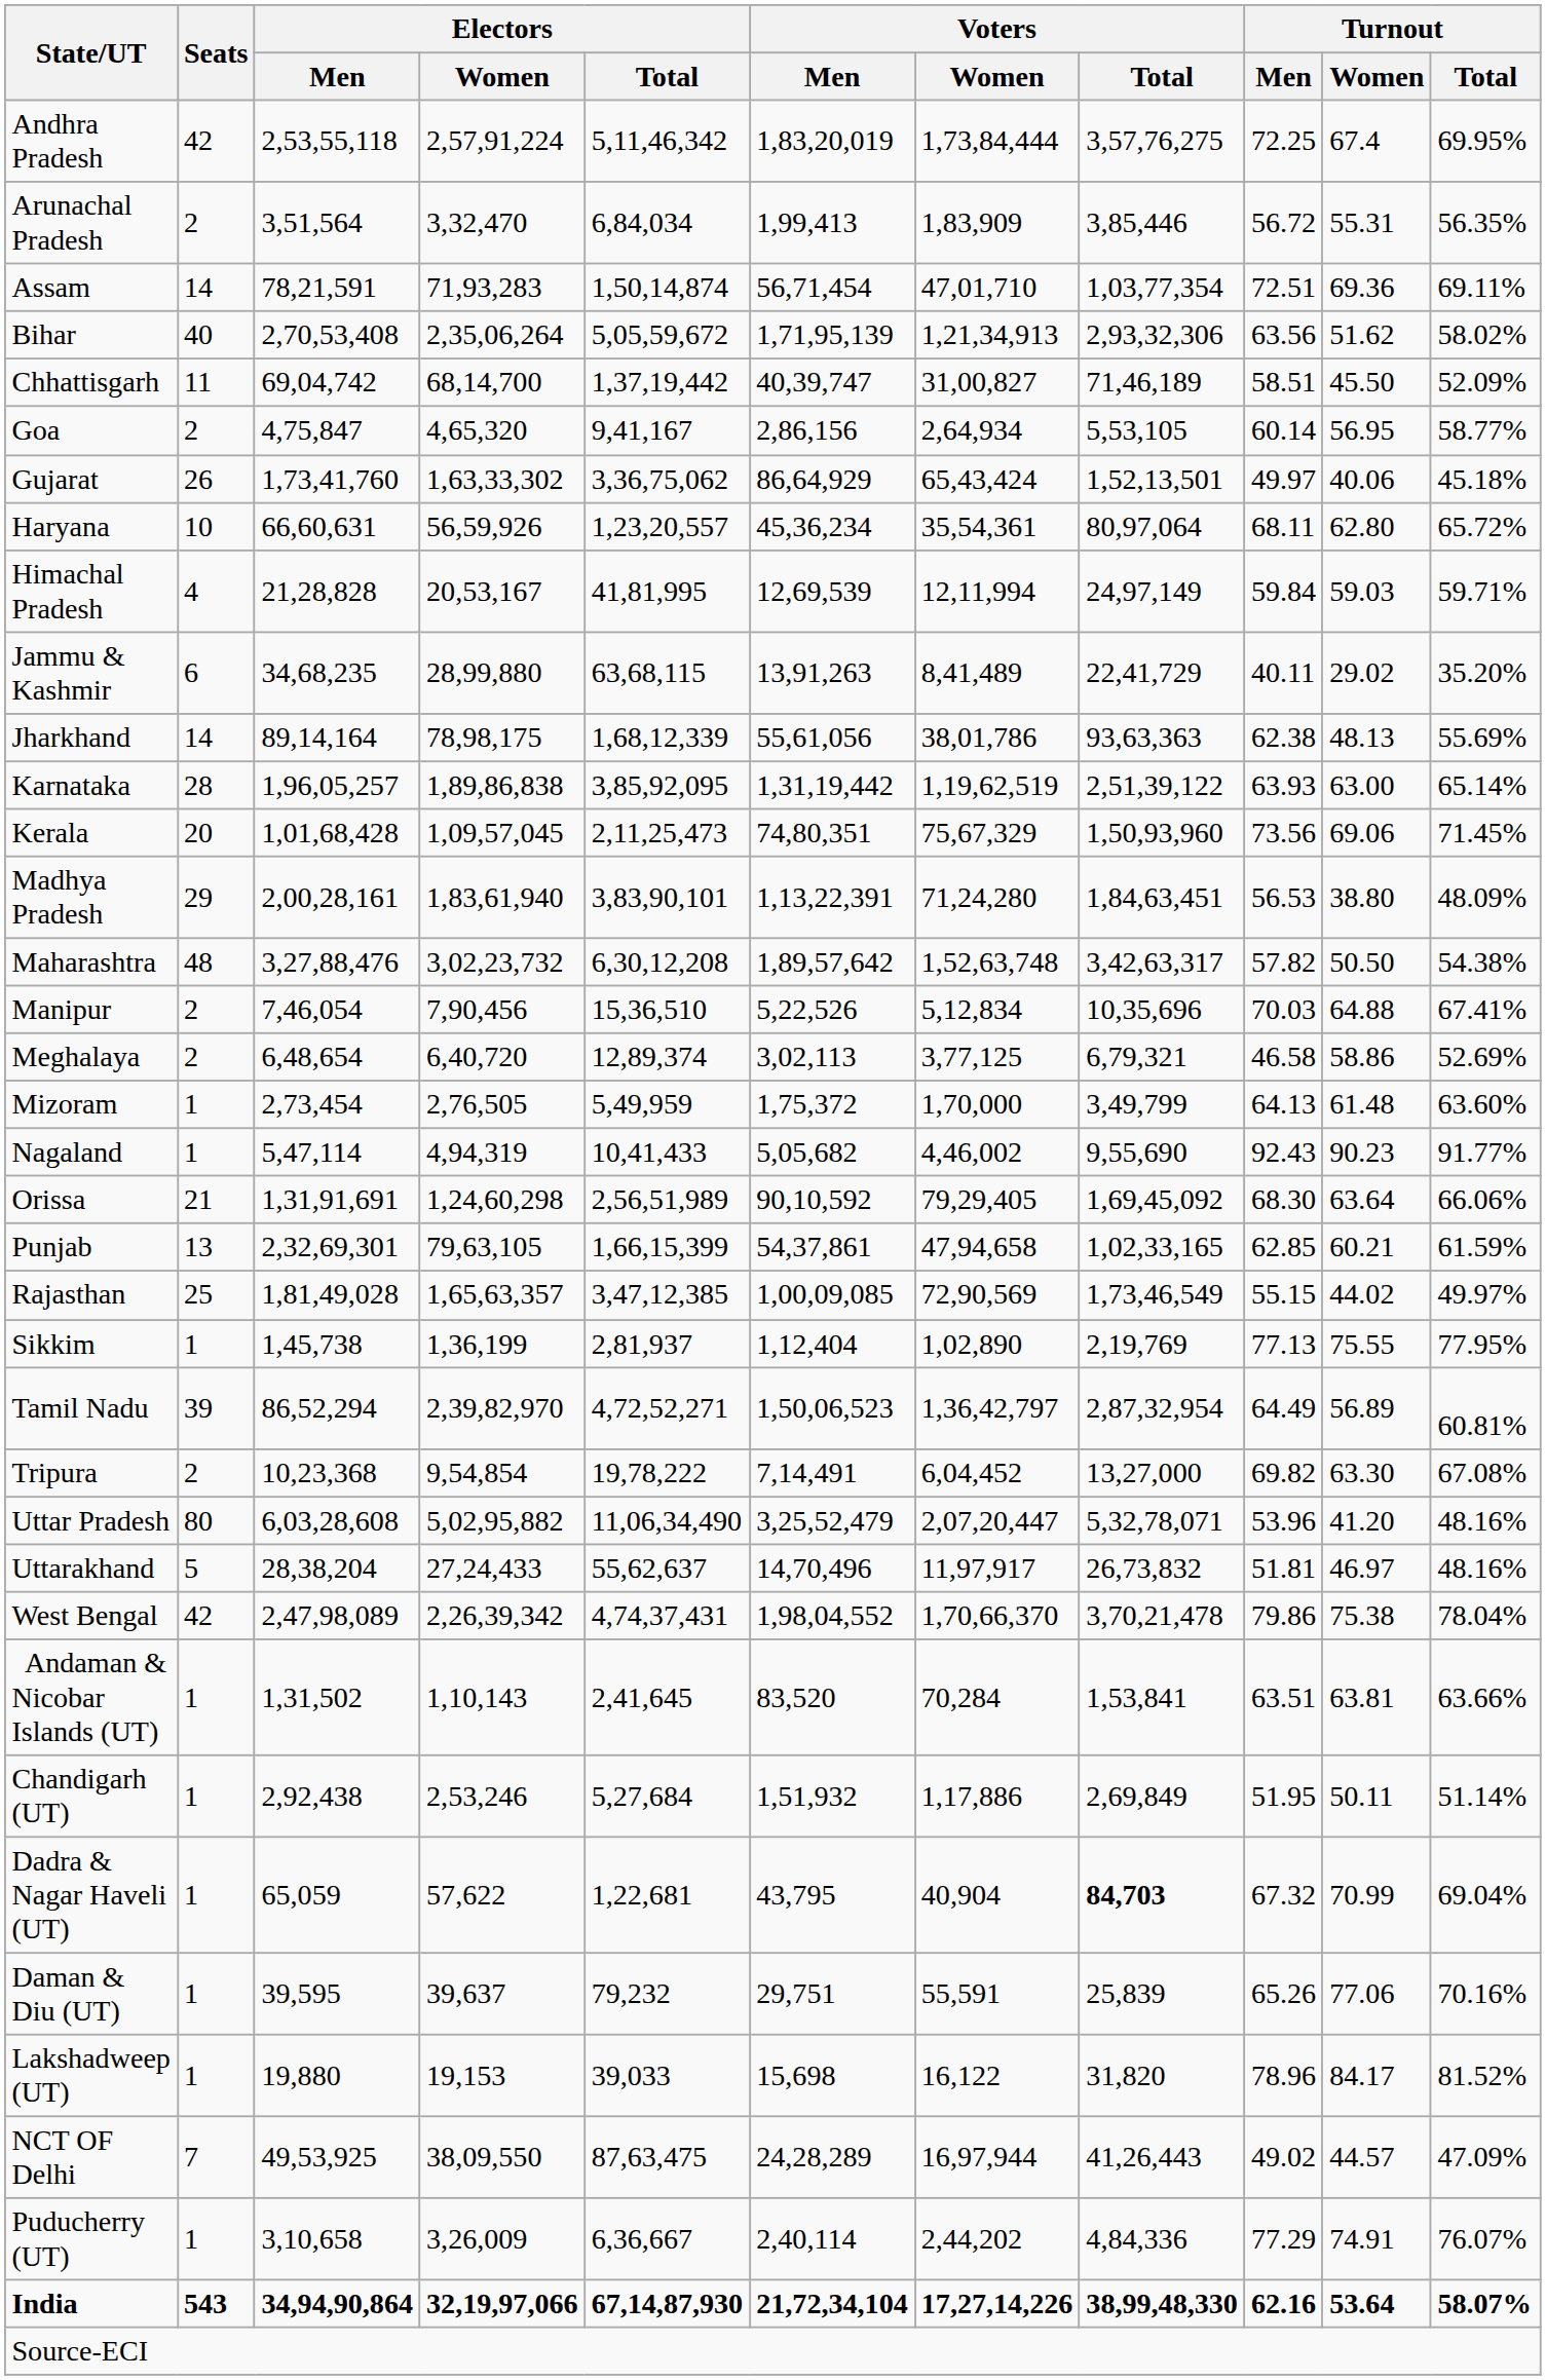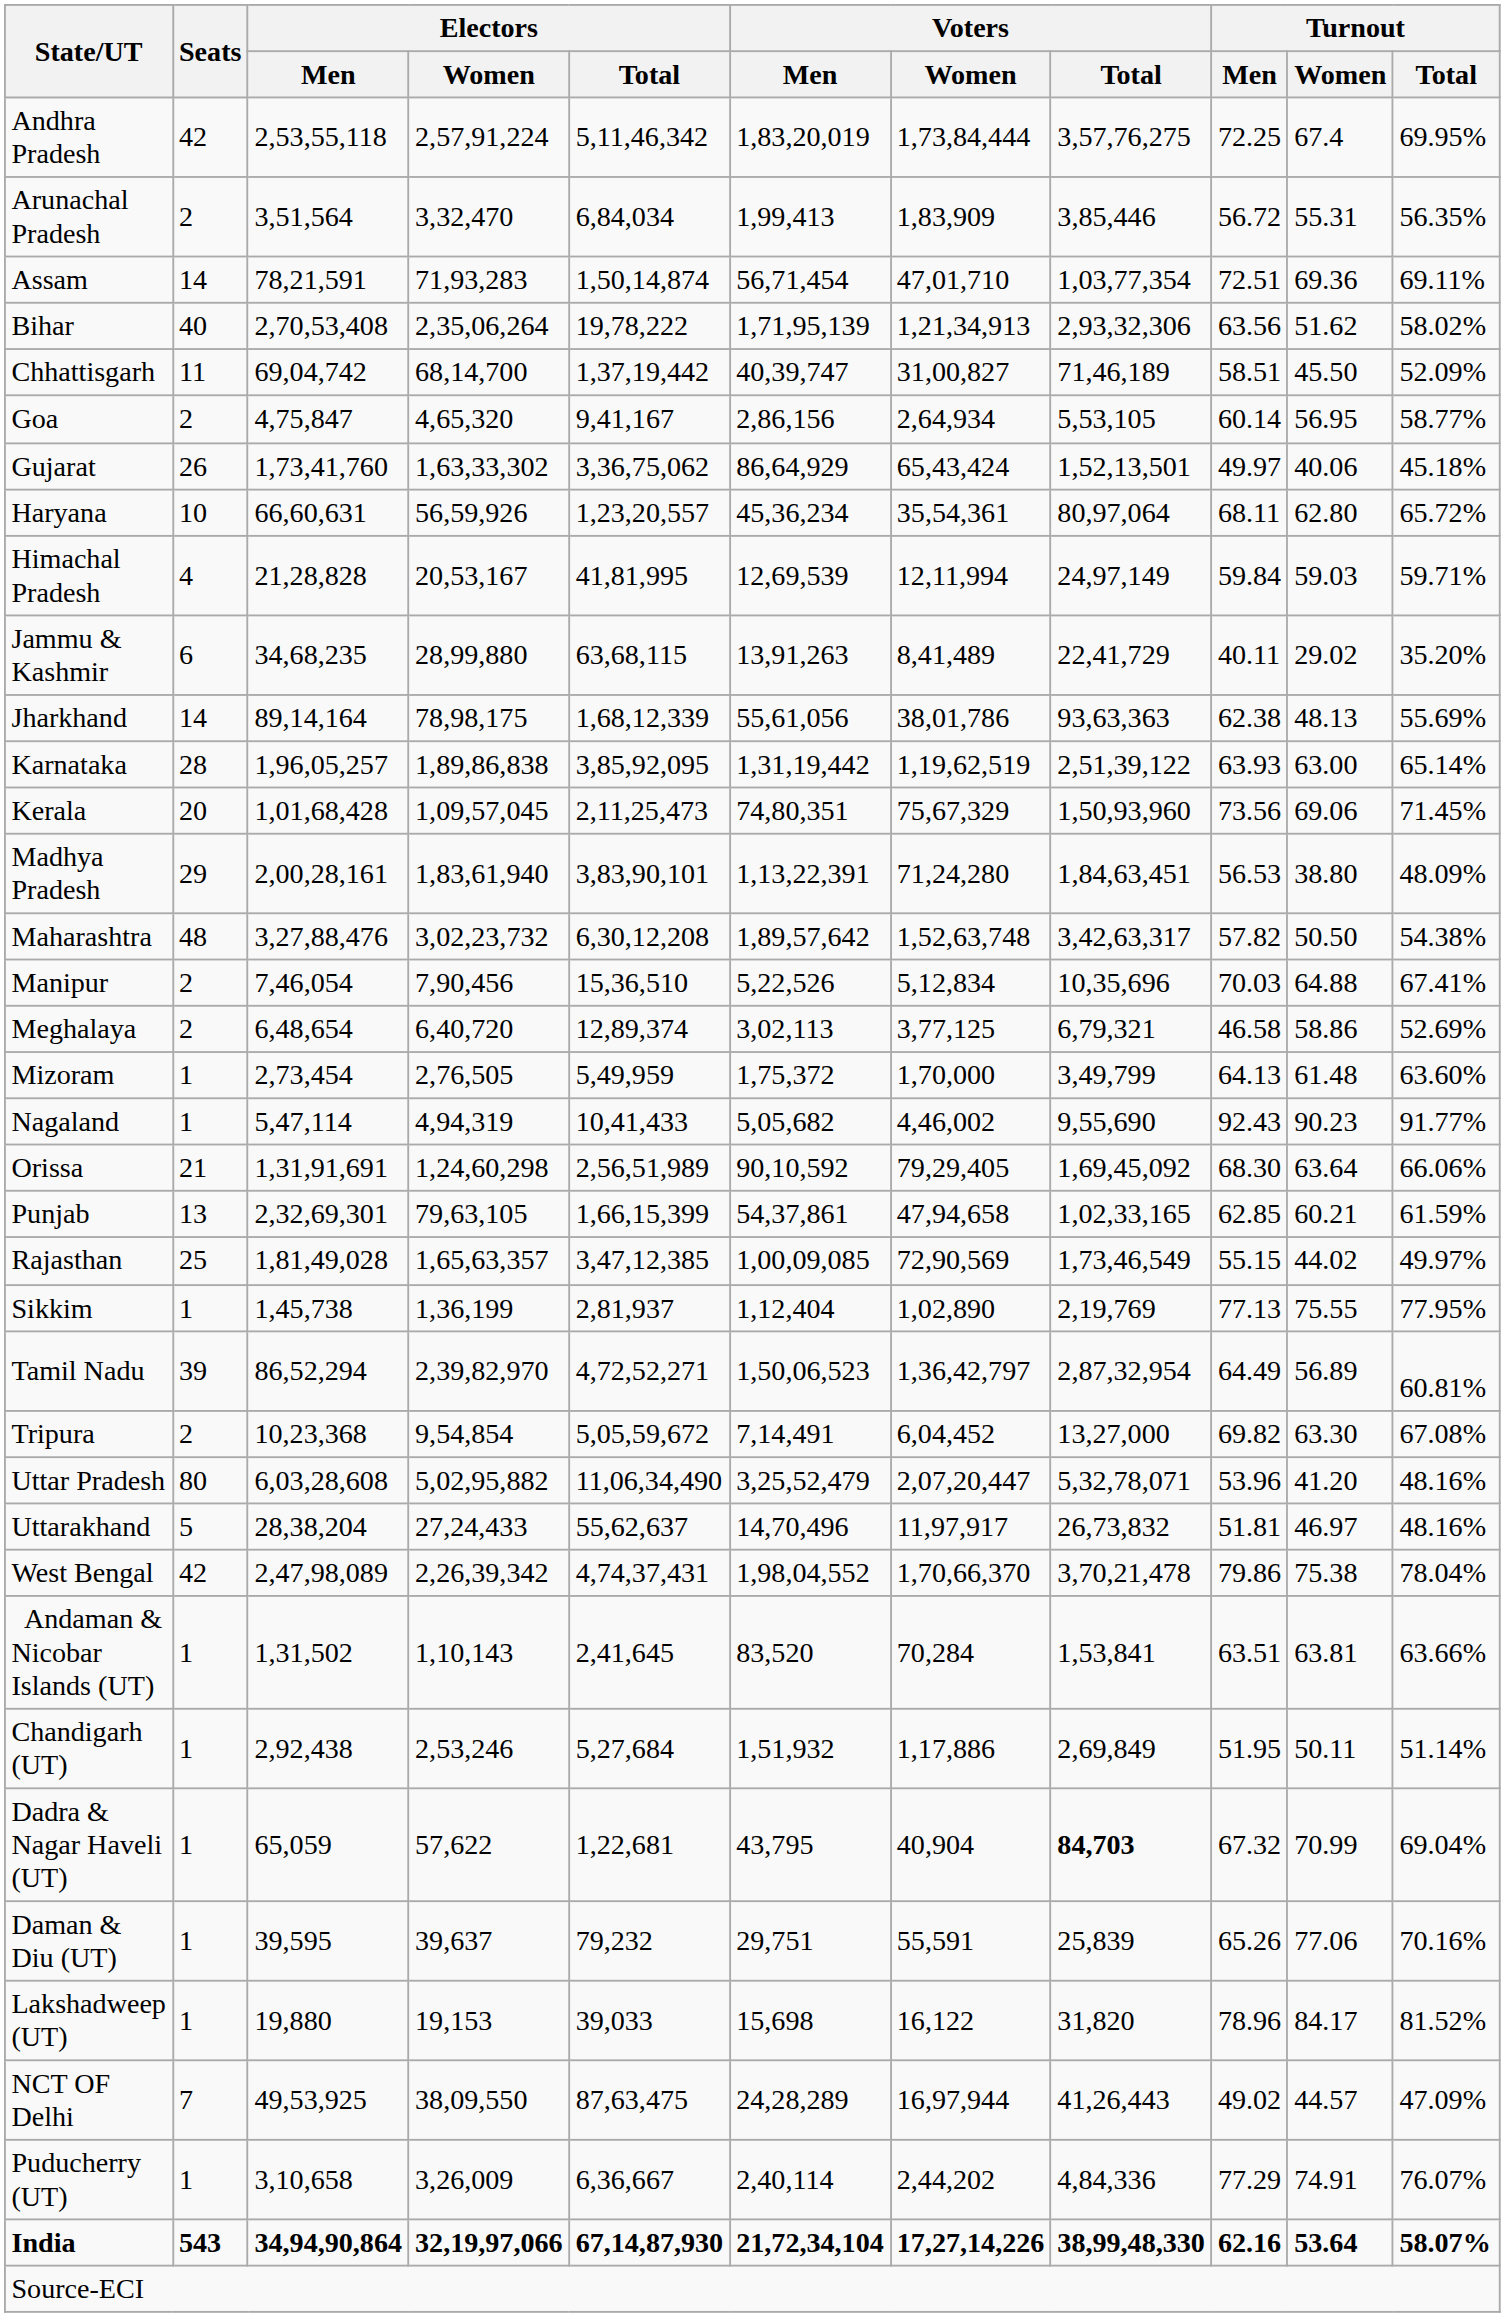 <table class="wikitable sortable" style="font-size:95%;">
 <tr   style="background:#ccc; text-align:center;">
 <th rowspan=2>State/UT</th>
 <th rowspan=2>Seats</th>
 <th colspan=3>Electors</th>
 <th colspan=3>Voters</th>
 <th colspan=3>Turnout</th>
 </tr>
 <tr>
 <th>Men</th>
 <th>Women</th>
 <th>Total</th>
 <th>Men</th>
 <th>Women</th>
 <th>Total</th>
 <th>Men</th>
 <th>Women</th>
 <th>Total</th>
 </tr>
 <tr>
 <td>Andhra Pradesh</td>
 <td>42</td>
 <td>2,53,55,118</td>
 <td>2,57,91,224 </td>
 <td>5,11,46,342</td>
 <td>1,83,20,019</td>
 <td>1,73,84,444</td>
 <td>3,57,76,275</td>
 <td>72.25</td>
 <td>67.4</td>
 <td>69.95%</td>
 </tr>
 <tr>
 <td>Arunachal Pradesh</td>
 <td>2</td>
 <td>3,51,564</td>
 <td>3,32,470</td>
 <td>6,84,034</td>
 <td>1,99,413</td>
 <td>1,83,909 </td>
 <td>3,85,446</td>
 <td>56.72</td>
 <td>55.31</td>
 <td>56.35%</td>
 </tr>
 <tr>
 <td>Assam</td>
 <td>14</td>
 <td>78,21,591</td>
 <td>71,93,283 </td>
 <td>1,50,14,874</td>
 <td>56,71,454</td>
 <td>47,01,710</td>
 <td>1,03,77,354</td>
 <td>72.51</td>
 <td>69.36</td>
 <td>69.11%</td>
 </tr>
 <tr>
 <td>Bihar</td>
 <td>40</td>
 <td>2,70,53,408</td>
 <td>2,35,06,264</td>
-<td>5,05,59,672</td>
+<td>19,78,222</td>
 <td>1,71,95,139</td>
 <td>1,21,34,913</td>
 <td>2,93,32,306</td>
 <td>63.56</td>
 <td>51.62</td>
 <td>58.02%</td>
 </tr>
 <tr>
 <td>Chhattisgarh</td>
 <td>11</td>
 <td>69,04,742</td>
 <td>68,14,700</td>
 <td>1,37,19,442</td>
 <td>40,39,747</td>
 <td>31,00,827</td>
 <td>71,46,189</td>
 <td>58.51</td>
 <td>45.50</td>
 <td>52.09%</td>
 </tr>
 <tr>
 <td>Goa</td>
 <td>2</td>
 <td>4,75,847</td>
 <td>4,65,320</td>
 <td>9,41,167</td>
 <td>2,86,156</td>
 <td>2,64,934</td>
 <td>5,53,105</td>
 <td>60.14</td>
 <td>56.95</td>
 <td>58.77%</td>
 </tr>
 <tr>
 <td>Gujarat</td>
 <td>26</td>
 <td>1,73,41,760</td>
 <td>1,63,33,302</td>
 <td>3,36,75,062</td>
 <td>86,64,929</td>
 <td>65,43,424</td>
 <td>1,52,13,501</td>
 <td>49.97</td>
 <td>40.06</td>
 <td>45.18%</td>
 </tr>
 <tr>
 <td>Haryana</td>
 <td>10</td>
 <td>66,60,631</td>
 <td>56,59,926</td>
 <td>1,23,20,557</td>
 <td>45,36,234</td>
 <td>35,54,361</td>
 <td>80,97,064</td>
 <td>68.11</td>
 <td>62.80</td>
 <td>65.72%</td>
 </tr>
 <tr>
 <td>Himachal Pradesh</td>
 <td>4</td>
 <td>21,28,828</td>
 <td>20,53,167</td>
 <td>41,81,995</td>
 <td>12,69,539</td>
 <td>12,11,994</td>
 <td>24,97,149</td>
 <td>59.84</td>
 <td>59.03</td>
 <td>59.71%</td>
 </tr>
 <tr>
 <td>Jammu & Kashmir</td>
 <td>6</td>
 <td>34,68,235</td>
 <td>28,99,880</td>
 <td>63,68,115</td>
 <td>13,91,263</td>
 <td>8,41,489</td>
 <td>22,41,729</td>
 <td>40.11</td>
 <td>29.02</td>
 <td>35.20%</td>
 </tr>
 <tr>
 <td>Jharkhand</td>
 <td>14</td>
 <td>89,14,164</td>
 <td>78,98,175</td>
 <td>1,68,12,339</td>
 <td>55,61,056</td>
 <td>38,01,786</td>
 <td>93,63,363</td>
 <td>62.38</td>
 <td>48.13</td>
 <td>55.69%</td>
 </tr>
 <tr>
 <td>Karnataka</td>
 <td>28</td>
 <td>1,96,05,257</td>
 <td>1,89,86,838</td>
 <td>3,85,92,095</td>
 <td>1,31,19,442</td>
 <td>1,19,62,519</td>
 <td>2,51,39,122</td>
 <td>63.93</td>
 <td>63.00</td>
 <td>65.14%</td>
 </tr>
 <tr>
 <td>Kerala</td>
 <td>20</td>
 <td>1,01,68,428</td>
 <td>1,09,57,045</td>
 <td>2,11,25,473</td>
 <td>74,80,351</td>
 <td>75,67,329</td>
 <td>1,50,93,960</td>
 <td>73.56</td>
 <td>69.06</td>
 <td>71.45%</td>
 </tr>
 <tr>
 <td>Madhya Pradesh</td>
 <td>29</td>
 <td>2,00,28,161</td>
 <td>1,83,61,940</td>
 <td>3,83,90,101</td>
 <td>1,13,22,391</td>
 <td>71,24,280</td>
 <td>1,84,63,451</td>
 <td>56.53</td>
 <td>38.80</td>
 <td>48.09%</td>
 </tr>
 <tr>
 <td>Maharashtra</td>
 <td>48</td>
 <td>3,27,88,476</td>
 <td>3,02,23,732</td>
 <td>6,30,12,208 </td>
 <td>1,89,57,642</td>
 <td>1,52,63,748</td>
 <td>3,42,63,317</td>
 <td>57.82</td>
 <td>50.50</td>
 <td>54.38%</td>
 </tr>
 <tr>
 <td>Manipur</td>
 <td>2</td>
 <td>7,46,054</td>
 <td>7,90,456</td>
 <td>15,36,510</td>
 <td>5,22,526</td>
 <td>5,12,834</td>
 <td>10,35,696</td>
 <td>70.03</td>
 <td>64.88</td>
 <td>67.41%</td>
 </tr>
 <tr>
 <td>Meghalaya</td>
 <td>2</td>
 <td>6,48,654</td>
 <td>6,40,720</td>
 <td>12,89,374</td>
 <td>3,02,113</td>
 <td>3,77,125</td>
 <td>6,79,321</td>
 <td>46.58</td>
 <td>58.86</td>
 <td>52.69%</td>
 </tr>
 <tr>
 <td>Mizoram</td>
 <td>1</td>
 <td>2,73,454</td>
 <td>2,76,505</td>
 <td>5,49,959</td>
 <td>1,75,372</td>
 <td>1,70,000</td>
 <td>3,49,799</td>
 <td>64.13</td>
 <td>61.48</td>
 <td>63.60%</td>
 </tr>
 <tr>
 <td>Nagaland</td>
 <td>1</td>
 <td>5,47,114</td>
 <td>4,94,319</td>
 <td>10,41,433</td>
 <td>5,05,682</td>
 <td>4,46,002</td>
 <td>9,55,690</td>
 <td>92.43</td>
 <td>90.23</td>
 <td>91.77%</td>
 </tr>
 <tr>
 <td>Orissa</td>
 <td>21</td>
 <td>1,31,91,691</td>
 <td>1,24,60,298</td>
 <td>2,56,51,989</td>
 <td>90,10,592</td>
 <td>79,29,405</td>
 <td>1,69,45,092</td>
 <td>68.30</td>
 <td>63.64</td>
 <td>66.06%</td>
 </tr>
 <tr>
 <td>Punjab</td>
 <td>13</td>
 <td>2,32,69,301</td>
 <td>79,63,105</td>
 <td>1,66,15,399</td>
 <td>54,37,861</td>
 <td>47,94,658</td>
 <td>1,02,33,165</td>
 <td>62.85</td>
 <td>60.21</td>
 <td>61.59%</td>
 </tr>
 <tr>
 <td>Rajasthan</td>
 <td>25</td>
 <td>1,81,49,028</td>
 <td>1,65,63,357</td>
 <td>3,47,12,385</td>
 <td>1,00,09,085</td>
 <td>72,90,569</td>
 <td>1,73,46,549</td>
 <td>55.15</td>
 <td>44.02</td>
 <td>49.97% </td>
 </tr>
 <tr>
 <td>Sikkim</td>
 <td>1</td>
 <td>1,45,738</td>
 <td>1,36,199</td>
 <td>2,81,937</td>
 <td>1,12,404</td>
 <td>1,02,890</td>
 <td>2,19,769</td>
 <td>77.13</td>
 <td>75.55</td>
 <td>77.95%</td>
 </tr>
 <tr>
 <td>Tamil Nadu</td>
 <td>39</td>
 <td>86,52,294</td>
 <td>2,39,82,970</td>
 <td>4,72,52,271</td>
 <td>1,50,06,523</td>
 <td>1,36,42,797</td>
 <td>2,87,32,954</td>
 <td>64.49</td>
 <td>56.89</td>
 <td>  60.81%</td>
 </tr>
 <tr>
 <td>Tripura</td>
 <td>2</td>
 <td>10,23,368</td>
 <td>9,54,854</td>
-<td>19,78,222</td>
+<td>5,05,59,672</td>
 <td>7,14,491</td>
 <td>6,04,452</td>
 <td>13,27,000</td>
 <td>69.82</td>
 <td>63.30</td>
 <td>67.08%</td>
 </tr>
 <tr>
 <td>Uttar Pradesh</td>
 <td>80</td>
 <td>6,03,28,608</td>
 <td>5,02,95,882</td>
 <td>11,06,34,490</td>
 <td>3,25,52,479</td>
 <td>2,07,20,447</td>
 <td>5,32,78,071</td>
 <td>53.96</td>
 <td>41.20</td>
 <td>48.16%</td>
 </tr>
 <tr>
 <td>Uttarakhand</td>
 <td>5</td>
 <td>28,38,204</td>
 <td>27,24,433</td>
 <td>55,62,637</td>
 <td>14,70,496</td>
 <td>11,97,917 </td>
 <td>26,73,832</td>
 <td>51.81</td>
 <td>46.97</td>
 <td>48.16%</td>
 </tr>
 <tr>
 <td>West Bengal</td>
 <td>42</td>
 <td>2,47,98,089</td>
 <td>2,26,39,342</td>
 <td>4,74,37,431</td>
 <td>1,98,04,552</td>
 <td>1,70,66,370</td>
 <td>3,70,21,478</td>
 <td>79.86</td>
 <td>75.38</td>
 <td>78.04%</td>
 </tr>
 <tr>
 <td>  Andaman & Nicobar Islands (UT)</td>
 <td>1</td>
 <td>1,31,502</td>
 <td>1,10,143</td>
 <td>2,41,645</td>
 <td>83,520</td>
 <td>70,284</td>
 <td>1,53,841</td>
 <td>63.51</td>
 <td>63.81</td>
 <td>63.66%</td>
 </tr>
 <tr>
 <td>Chandigarh (UT)</td>
 <td>1</td>
 <td>2,92,438</td>
 <td>2,53,246</td>
 <td>5,27,684</td>
 <td>1,51,932</td>
 <td>1,17,886</td>
 <td>2,69,849</td>
 <td>51.95</td>
 <td>50.11</td>
 <td>51.14%</td>
 </tr>
 <tr>
 <td>Dadra & Nagar Haveli (UT)</td>
 <td>1</td>
 <td>65,059</td>
 <td>57,622</td>
 <td>1,22,681</td>
 <td>43,795</td>
 <td>40,904</td>
 <td><strong>84,703</strong></td>
 <td>67.32</td>
 <td>70.99</td>
 <td>69.04%</td>
 </tr>
 <tr>
 <td>Daman & Diu (UT)</td>
 <td>1</td>
 <td>39,595</td>
 <td>39,637</td>
 <td>79,232</td>
 <td>29,751</td>
 <td>55,591</td>
 <td>25,839</td>
 <td>65.26</td>
 <td>77.06</td>
 <td>70.16%</td>
 </tr>
 <tr>
 <td>Lakshadweep (UT)</td>
 <td>1</td>
 <td>19,880</td>
 <td>19,153</td>
 <td>39,033</td>
 <td>15,698</td>
 <td>16,122</td>
 <td>31,820</td>
 <td>78.96</td>
 <td>84.17</td>
 <td>81.52%</td>
 </tr>
 <tr>
 <td>NCT OF Delhi</td>
 <td>7</td>
 <td>49,53,925</td>
 <td>38,09,550</td>
 <td>87,63,475</td>
 <td>24,28,289</td>
 <td>16,97,944</td>
 <td>41,26,443</td>
 <td>49.02</td>
 <td>44.57</td>
 <td>47.09%</td>
 </tr>
 <tr>
 <td>Puducherry (UT)</td>
 <td>1</td>
 <td>3,10,658</td>
 <td>3,26,009</td>
 <td>6,36,667</td>
 <td>2,40,114</td>
 <td>2,44,202</td>
 <td>4,84,336</td>
 <td>77.29</td>
 <td>74.91</td>
 <td>76.07%</td>
 </tr>
 <tr>
 <td><strong>India</strong></td>
 <td><strong>543</strong></td>
 <td><strong>34,94,90,864</strong></td>
 <td><strong>32,19,97,066</strong></td>
 <td><strong>67,14,87,930</strong></td>
 <td><strong>21,72,34,104</strong></td>
 <td><strong>17,27,14,226</strong></td>
 <td><strong>38,99,48,330</strong></td>
 <td><strong>62.16</strong></td>
 <td><strong>53.64</strong></td>
 <td><strong>58.07%</strong></td>
 </tr>
 <tr>
 <td colspan=12>Source-ECI </td>
 </tr>
 </table>
